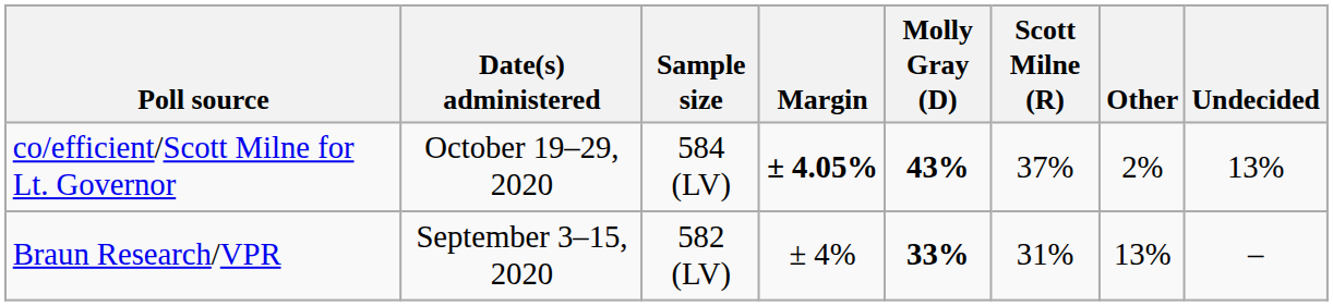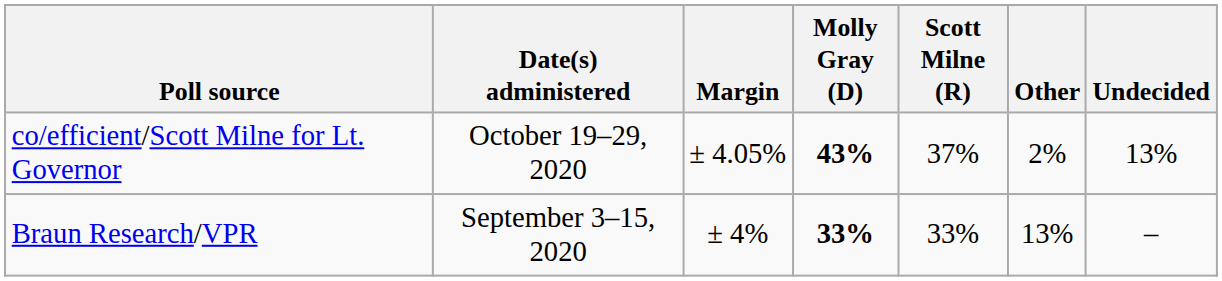 <table class="wikitable" style="font-size:90%;text-align:center;">
 <tr style="vertical-align:bottom; font-size:90%;">
 <th>Poll source</th>
 <th>Date(s)<br>administered</th>
-<th>Sample<br>size</th>
 <th>Margin<br></th>
 <th>Molly<br>Gray (D)</th>
 <th>Scott<br>Milne (R)</th>
 <th>Other</th>
 <th>Undecided</th>
 </tr>
 <tr>
 <td style="text-align:left;"><a href='#'>co/efficient</a>/<a href='#'>Scott Milne for Lt. Governor</a></td>
 <td>October 19–29, 2020</td>
-<td>584 (LV)</td>
-<td><strong>± 4.05%</strong></td>
+<td>± 4.05%</td>
 <td><strong>43%</strong></td>
 <td>37%</td>
 <td>2%</td>
 <td>13%</td>
 </tr>
 <tr>
 <td style="text-align:left;"><a href='#'>Braun Research</a>/<a href='#'>VPR</a></td>
 <td>September 3–15, 2020</td>
-<td>582 (LV)</td>
 <td>± 4%</td>
 <td><strong>33%</strong></td>
-<td>31%</td>
+<td>33%</td>
 <td>13%</td>
 <td>–</td>
 </tr>
 </table>
